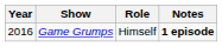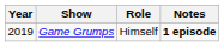 <table class="wikitable">
 <tr>
 <th>Year</th>
 <th>Show</th>
 <th>Role</th>
 <th>Notes</th>
 </tr>
 <tr>
-<td>2016</td>
+<td>2019</td>
 <td><em><a href='#'>Game Grumps</a></em></td>
 <td>Himself</td>
 <td><strong>1 episode</strong></td>
 </tr>
 </table>
